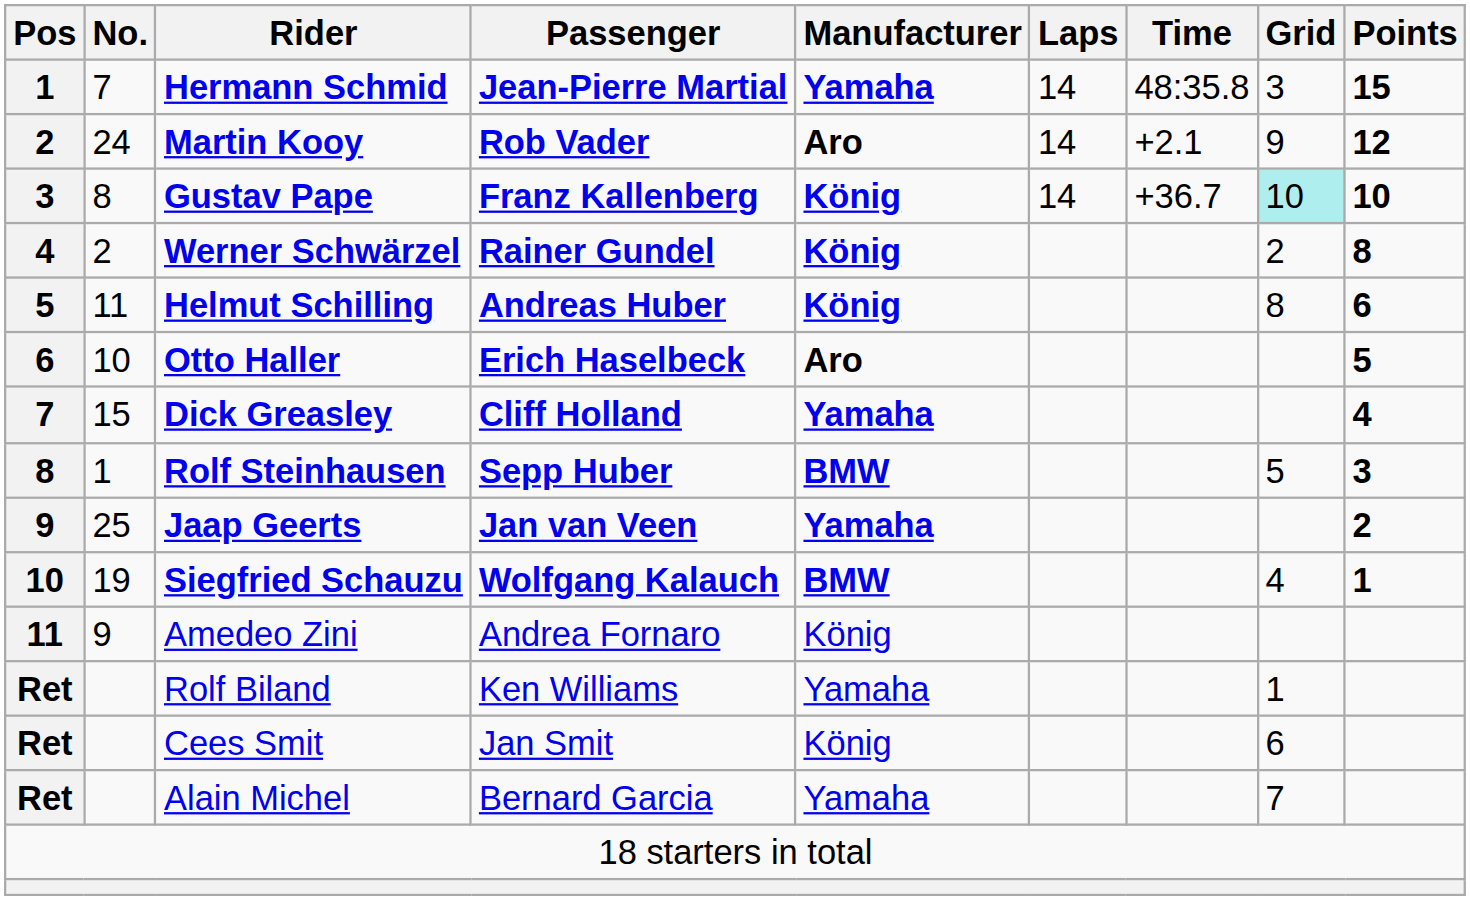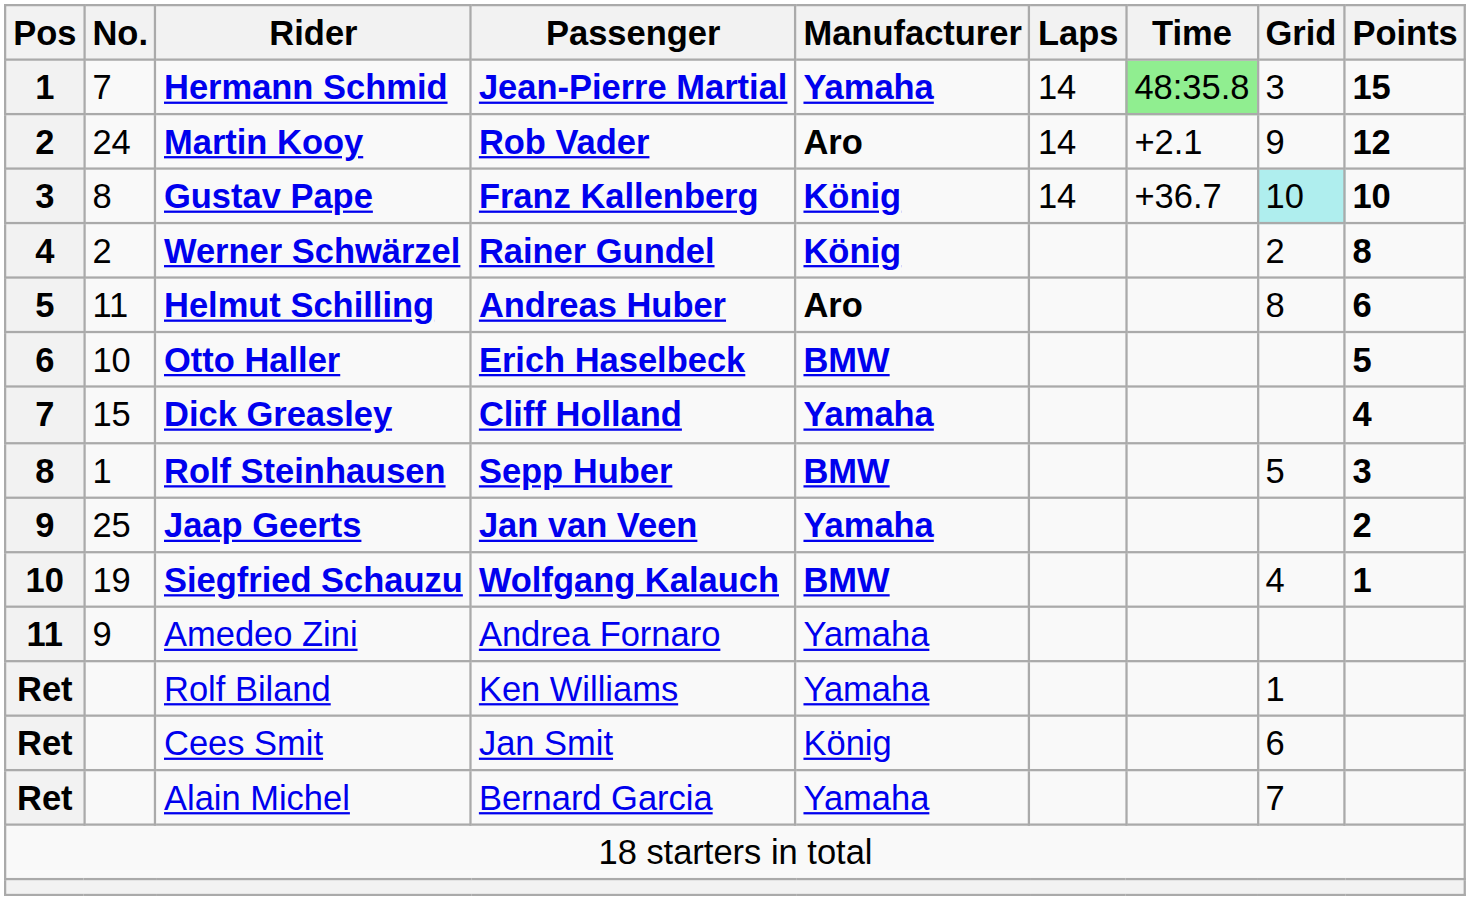 <table class="wikitable" style="font-size: 95%;">
 <tr>
 <th>Pos</th>
 <th>No.</th>
 <th>Rider</th>
 <th>Passenger</th>
 <th>Manufacturer</th>
 <th>Laps</th>
 <th>Time</th>
 <th>Grid</th>
 <th>Points</th>
 </tr>
 <tr>
 <th>1</th>
 <td>7</td>
 <td> <strong><a href='#'>Hermann Schmid</a></strong></td>
 <td> <strong><a href='#'>Jean-Pierre Martial</a></strong></td>
 <td><strong><a href='#'>Yamaha</a></strong></td>
 <td>14</td>
-<td>48:35.8</td>
+<td style="background: lightgreen;">48:35.8</td>
 <td>3</td>
 <td><strong>15</strong></td>
 </tr>
 <tr>
 <th>2</th>
 <td>24</td>
 <td> <strong><a href='#'>Martin Kooy</a></strong></td>
 <td> <strong><a href='#'>Rob Vader</a></strong></td>
 <td><strong>Aro</strong></td>
 <td>14</td>
 <td>+2.1</td>
 <td>9</td>
 <td><strong>12</strong></td>
 </tr>
 <tr>
 <th>3</th>
 <td>8</td>
 <td> <strong><a href='#'>Gustav Pape</a></strong></td>
 <td> <strong><a href='#'>Franz Kallenberg</a></strong></td>
 <td><strong><a href='#'>König</a></strong></td>
 <td>14</td>
 <td>+36.7</td>
 <td style="background: paleturquoise;">10</td>
 <td><strong>10</strong></td>
 </tr>
 <tr>
 <th>4</th>
 <td>2</td>
 <td> <strong><a href='#'>Werner Schwärzel</a></strong></td>
 <td> <strong><a href='#'>Rainer Gundel</a></strong></td>
 <td><strong><a href='#'>König</a></strong></td>
 <td></td>
 <td></td>
 <td>2</td>
 <td><strong>8</strong></td>
 </tr>
 <tr>
 <th>5</th>
 <td>11</td>
 <td> <strong><a href='#'>Helmut Schilling</a></strong></td>
 <td> <strong><a href='#'>Andreas Huber</a></strong></td>
-<td><strong><a href='#'>König</a></strong></td>
+<td><strong>Aro</strong></td>
 <td></td>
 <td></td>
 <td>8</td>
 <td><strong>6</strong></td>
 </tr>
 <tr>
 <th>6</th>
 <td>10</td>
 <td> <strong><a href='#'>Otto Haller</a></strong></td>
 <td> <strong><a href='#'>Erich Haselbeck</a></strong></td>
-<td><strong>Aro</strong></td>
+<td><strong><a href='#'>BMW</a></strong></td>
 <td></td>
 <td></td>
 <td></td>
 <td><strong>5</strong></td>
 </tr>
 <tr>
 <th>7</th>
 <td>15</td>
 <td> <strong><a href='#'>Dick Greasley</a></strong></td>
 <td> <strong><a href='#'>Cliff Holland</a></strong></td>
 <td><strong><a href='#'>Yamaha</a></strong></td>
 <td></td>
 <td></td>
 <td></td>
 <td><strong>4</strong></td>
 </tr>
 <tr>
 <th>8</th>
 <td>1</td>
 <td> <strong><a href='#'>Rolf Steinhausen</a></strong></td>
 <td> <strong><a href='#'>Sepp Huber</a></strong></td>
 <td><strong><a href='#'>BMW</a></strong></td>
 <td></td>
 <td></td>
 <td>5</td>
 <td><strong>3</strong></td>
 </tr>
 <tr>
 <th>9</th>
 <td>25</td>
 <td> <strong><a href='#'>Jaap Geerts</a></strong></td>
 <td> <strong><a href='#'>Jan van Veen</a></strong></td>
 <td><strong><a href='#'>Yamaha</a></strong></td>
 <td></td>
 <td></td>
 <td></td>
 <td><strong>2</strong></td>
 </tr>
 <tr>
 <th>10</th>
 <td>19</td>
 <td> <strong><a href='#'>Siegfried Schauzu</a></strong></td>
 <td> <strong><a href='#'>Wolfgang Kalauch</a></strong></td>
 <td><strong><a href='#'>BMW</a></strong></td>
 <td></td>
 <td></td>
 <td>4</td>
 <td><strong>1</strong></td>
 </tr>
 <tr>
 <th>11</th>
 <td>9</td>
 <td> <a href='#'>Amedeo Zini</a></td>
 <td> <a href='#'>Andrea Fornaro</a></td>
-<td><a href='#'>König</a></td>
+<td><a href='#'>Yamaha</a></td>
 <td></td>
 <td></td>
 <td></td>
 <td></td>
 </tr>
 <tr>
 <th>Ret</th>
 <td></td>
 <td> <a href='#'>Rolf Biland</a></td>
 <td> <a href='#'>Ken Williams</a></td>
 <td><a href='#'>Yamaha</a></td>
 <td></td>
 <td></td>
 <td>1</td>
 <td></td>
 </tr>
 <tr>
 <th>Ret</th>
 <td></td>
 <td> <a href='#'>Cees Smit</a></td>
 <td> <a href='#'>Jan Smit</a></td>
 <td><a href='#'>König</a></td>
 <td></td>
 <td></td>
 <td>6</td>
 <td></td>
 </tr>
 <tr>
 <th>Ret</th>
 <td></td>
 <td> <a href='#'>Alain Michel</a></td>
 <td> <a href='#'>Bernard Garcia</a></td>
 <td><a href='#'>Yamaha</a></td>
 <td></td>
 <td></td>
 <td>7</td>
 <td></td>
 </tr>
 <tr>
 <td colspan=9 align=center>18 starters in total</td>
 </tr>
 <tr>
 <th colspan=9></th>
 </tr>
 </table>
